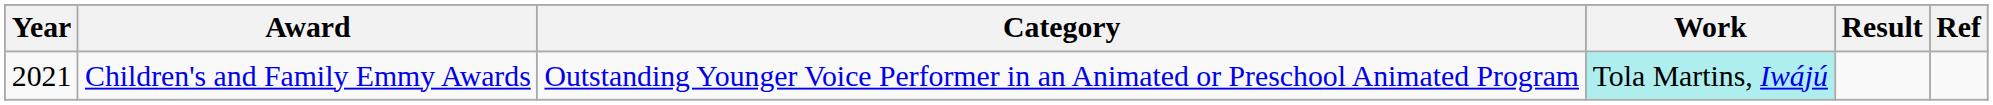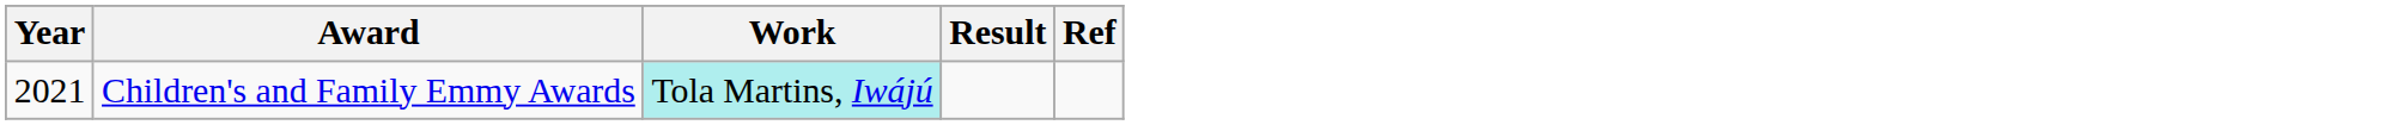 <table class="wikitable">
 <tr>
 <th>Year</th>
 <th>Award</th>
-<th>Category</th>
 <th>Work</th>
 <th>Result</th>
 <th>Ref</th>
 </tr>
 <tr>
 <td>2021</td>
 <td><a href='#'>Children's and Family Emmy Awards</a></td>
-<td><a href='#'>Outstanding Younger Voice Performer in an Animated or Preschool Animated Program</a></td>
 <td style="background: paleturquoise;">Tola Martins, <em><a href='#'>Iwájú</a></em></td>
 <td></td>
 <td></td>
 </tr>
 </table>
